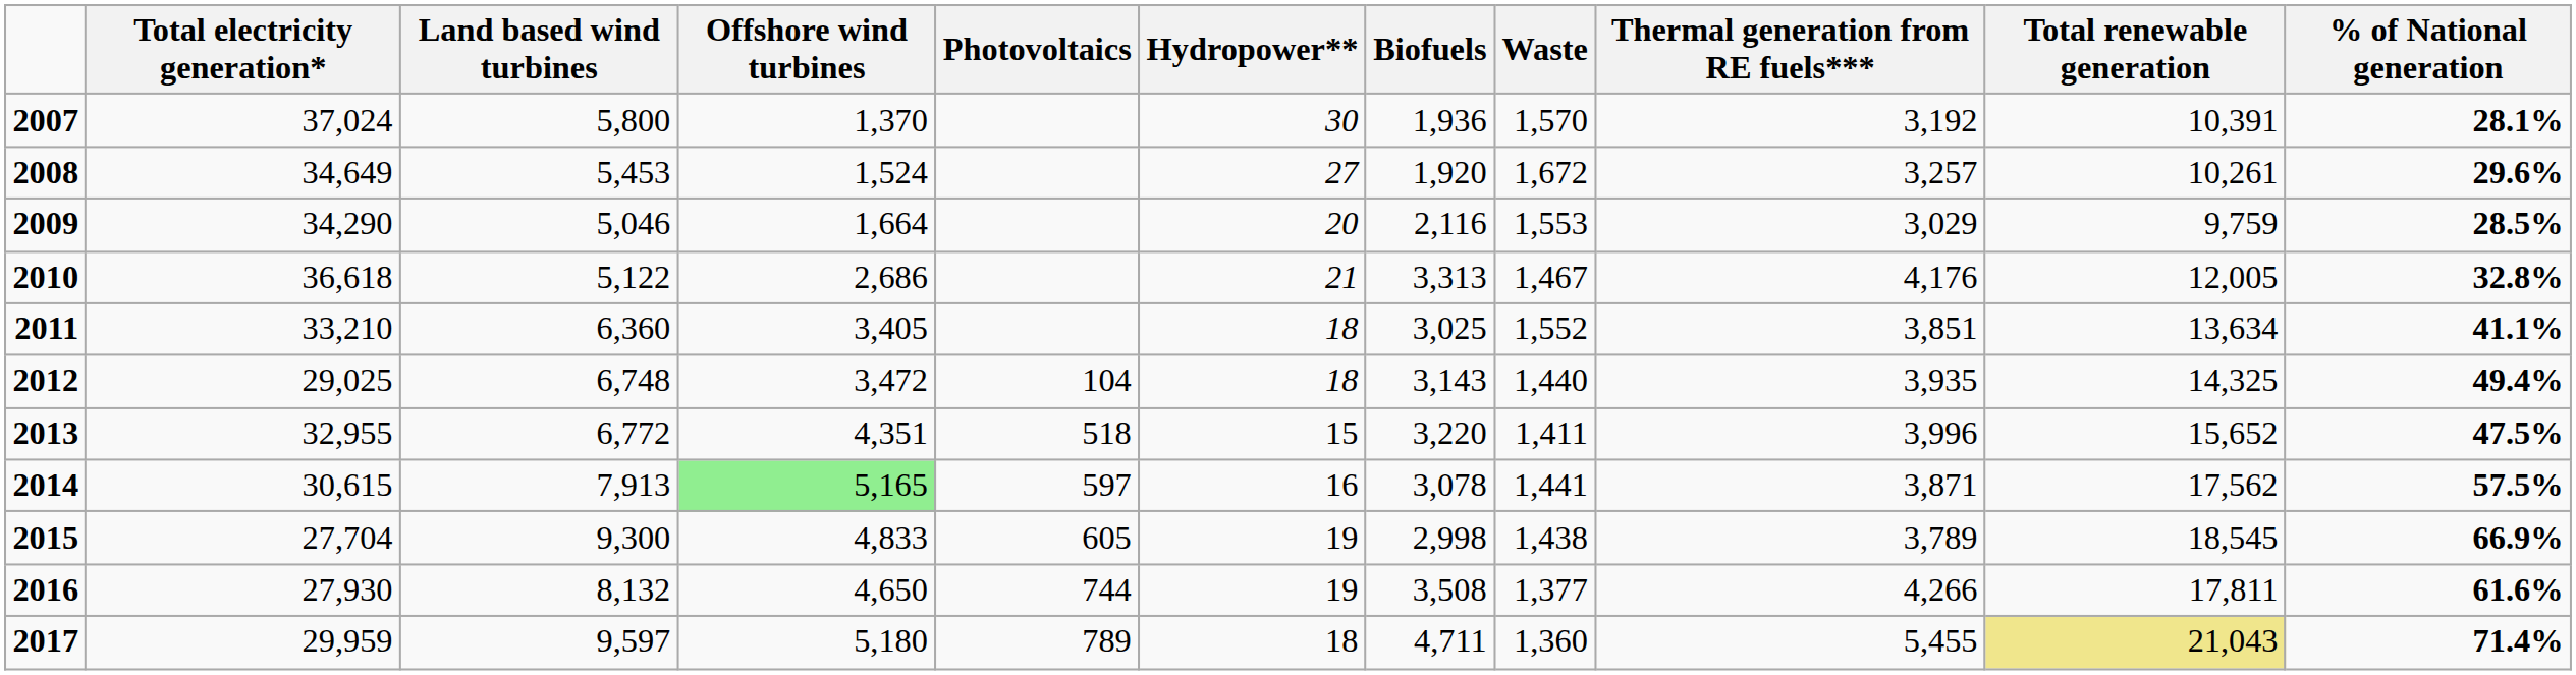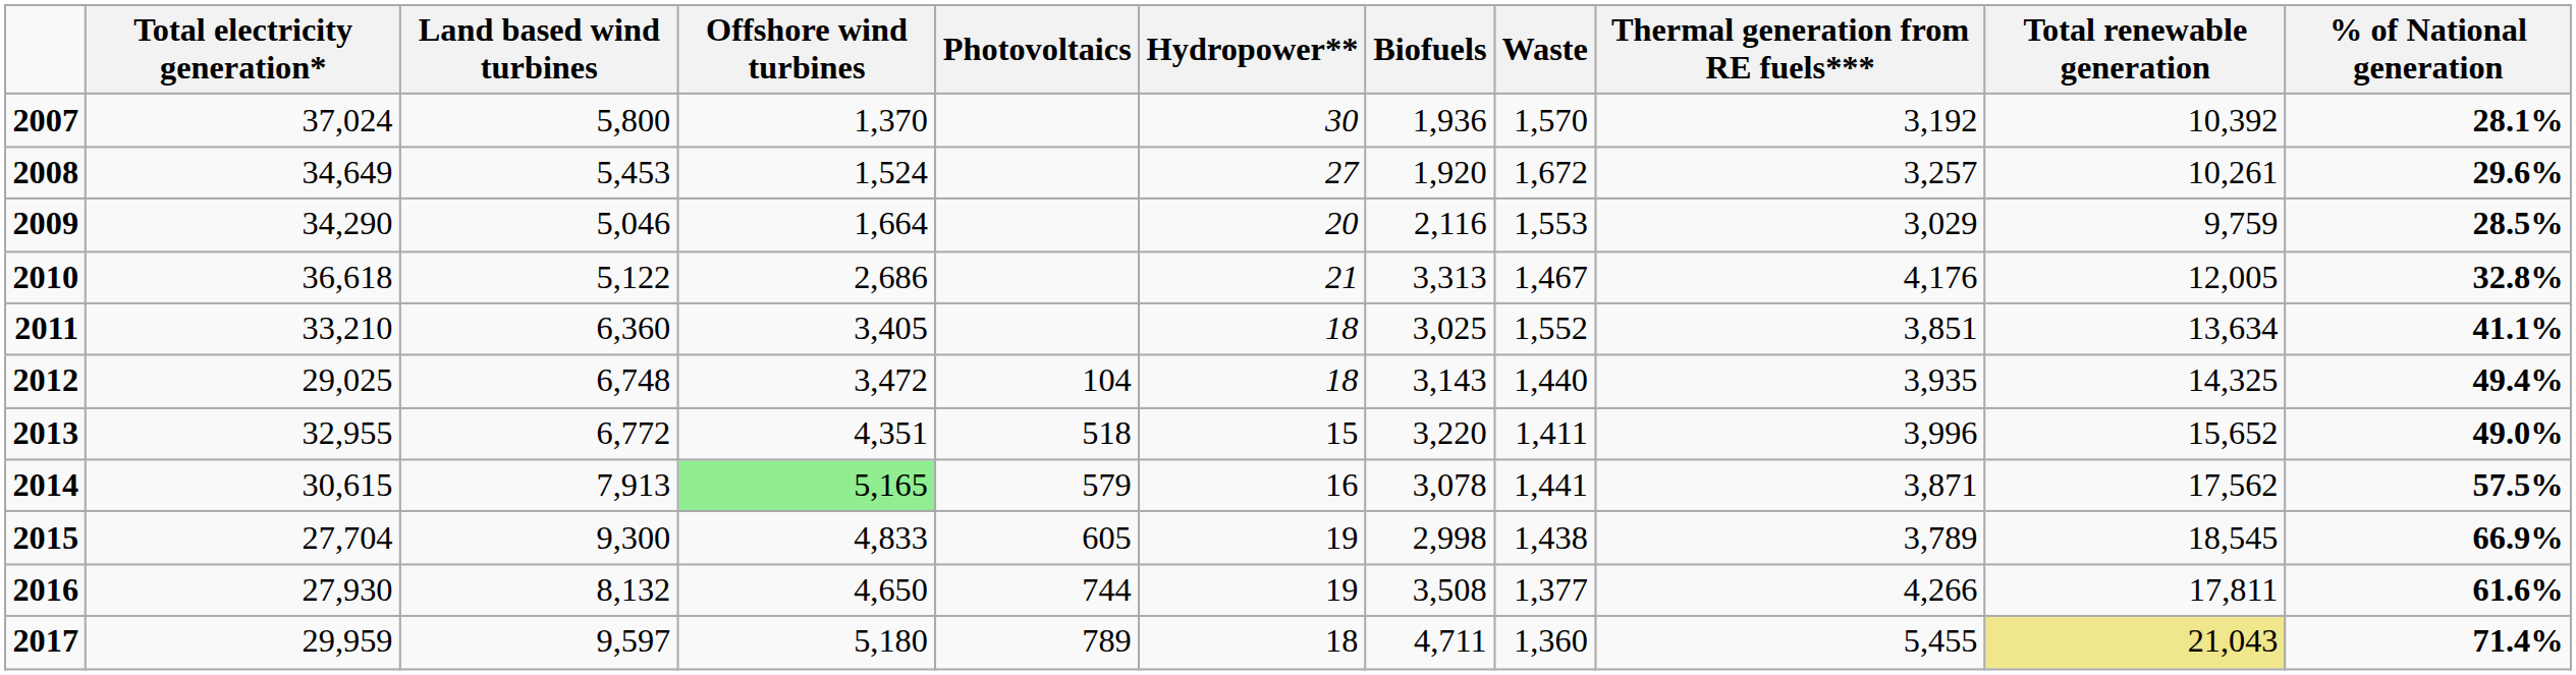 <table style="text-align: right" class="wikitable">
 <tr>
 <td></td>
 <th>Total electricity generation*</th>
 <th>Land based wind turbines</th>
 <th>Offshore wind turbines</th>
 <th>Photovoltaics</th>
 <th>Hydropower**</th>
 <th>Biofuels</th>
 <th>Waste</th>
 <th>Thermal generation from RE fuels***</th>
 <th>Total renewable generation</th>
 <th>% of National generation</th>
 </tr>
 <tr>
 <td><strong>2007</strong></td>
 <td>37,024</td>
 <td>5,800</td>
 <td>1,370</td>
 <td></td>
 <td><em>30</em></td>
 <td>1,936</td>
 <td>1,570</td>
 <td>3,192</td>
-<td>10,391</td>
+<td>10,392</td>
 <td><strong>28.1%</strong></td>
 </tr>
 <tr>
 <td><strong>2008</strong></td>
 <td>34,649</td>
 <td>5,453</td>
 <td>1,524</td>
 <td></td>
 <td><em>27</em></td>
 <td>1,920</td>
 <td>1,672</td>
 <td>3,257</td>
 <td>10,261</td>
 <td><strong>29.6%</strong></td>
 </tr>
 <tr>
 <td><strong>2009</strong></td>
 <td>34,290</td>
 <td>5,046</td>
 <td>1,664</td>
 <td></td>
 <td><em>20</em></td>
 <td>2,116</td>
 <td>1,553</td>
 <td>3,029</td>
 <td>9,759</td>
 <td><strong>28.5%</strong></td>
 </tr>
 <tr>
 <td><strong>2010</strong></td>
 <td>36,618</td>
 <td>5,122</td>
 <td>2,686</td>
 <td></td>
 <td><em>21</em></td>
 <td>3,313</td>
 <td>1,467</td>
 <td>4,176</td>
 <td>12,005</td>
 <td><strong>32.8%</strong></td>
 </tr>
 <tr>
 <td><strong>2011</strong></td>
 <td>33,210</td>
 <td>6,360</td>
 <td>3,405</td>
 <td></td>
 <td><em>18</em></td>
 <td>3,025</td>
 <td>1,552</td>
 <td>3,851</td>
 <td>13,634</td>
 <td><strong>41.1%</strong></td>
 </tr>
 <tr>
 <td><strong>2012</strong></td>
 <td>29,025</td>
 <td>6,748</td>
 <td>3,472</td>
 <td>104</td>
 <td><em>18</em></td>
 <td>3,143</td>
 <td>1,440</td>
 <td>3,935</td>
 <td>14,325</td>
 <td><strong>49.4%</strong></td>
 </tr>
 <tr>
 <td><strong>2013</strong></td>
 <td>32,955</td>
 <td>6,772</td>
 <td>4,351</td>
 <td>518</td>
 <td>15</td>
 <td>3,220</td>
 <td>1,411</td>
 <td>3,996</td>
 <td>15,652</td>
-<td><strong>47.5%</strong></td>
+<td><strong>49.0%</strong></td>
 </tr>
 <tr>
 <td><strong>2014</strong></td>
 <td>30,615</td>
 <td>7,913</td>
 <td style="background: lightgreen;">5,165</td>
-<td>597</td>
+<td>579</td>
 <td>16</td>
 <td>3,078</td>
 <td>1,441</td>
 <td>3,871</td>
 <td>17,562</td>
 <td><strong>57.5%</strong></td>
 </tr>
 <tr>
 <td><strong>2015</strong></td>
 <td>27,704</td>
 <td>9,300</td>
 <td>4,833</td>
 <td>605</td>
 <td>19</td>
 <td>2,998</td>
 <td>1,438</td>
 <td>3,789</td>
 <td>18,545</td>
 <td><strong>66.9%</strong></td>
 </tr>
 <tr>
 <td><strong>2016</strong></td>
 <td>27,930</td>
 <td>8,132</td>
 <td>4,650</td>
 <td>744</td>
 <td>19</td>
 <td>3,508</td>
 <td>1,377</td>
 <td>4,266</td>
 <td>17,811</td>
 <td><strong>61.6%</strong></td>
 </tr>
 <tr>
 <td><strong>2017</strong></td>
 <td>29,959</td>
 <td>9,597</td>
 <td>5,180</td>
 <td>789</td>
 <td>18</td>
 <td>4,711</td>
 <td>1,360</td>
 <td>5,455</td>
 <td style="background: khaki;">21,043</td>
 <td><strong>71.4%</strong></td>
 </tr>
 </table>
